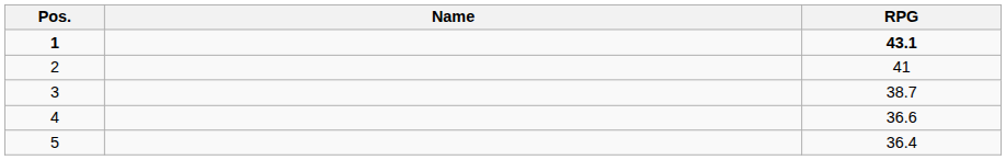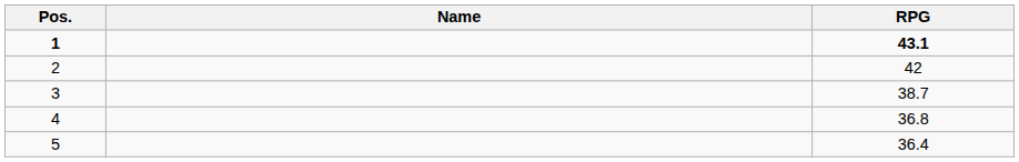 <table class=wikitable width="80%">
 <tr>
 <th width="10%">Pos.</th>
 <th width="70%">Name</th>
 <th width="20%">RPG</th>
 </tr>
 <tr>
 <td align=center><strong>1</strong></td>
 <td><strong></strong></td>
 <td align=center><strong>43.1</strong></td>
 </tr>
 <tr>
 <td align=center>2</td>
 <td></td>
-<td align=center>41</td>
+<td align=center>42</td>
 </tr>
 <tr>
 <td align=center>3</td>
 <td></td>
 <td align=center>38.7</td>
 </tr>
 <tr>
 <td align=center>4</td>
 <td></td>
-<td align=center>36.6</td>
+<td align=center>36.8</td>
 </tr>
 <tr>
 <td align=center>5</td>
 <td></td>
 <td align=center>36.4</td>
 </tr>
 </table>
